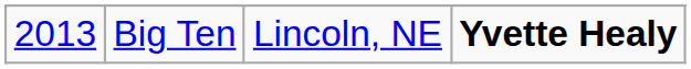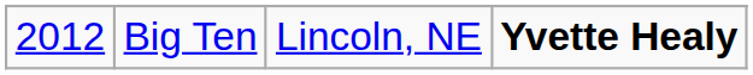 <table class="wikitable">
 <tr>
 </tr>
 <tr>
-<td><a href='#'>2013</a></td>
+<td><a href='#'>2012</a></td>
 <td><a href='#'>Big Ten</a></td>
 <td><a href='#'>Lincoln, NE</a></td>
 <td><strong>Yvette Healy</strong></td>
 </tr>
 </table>
